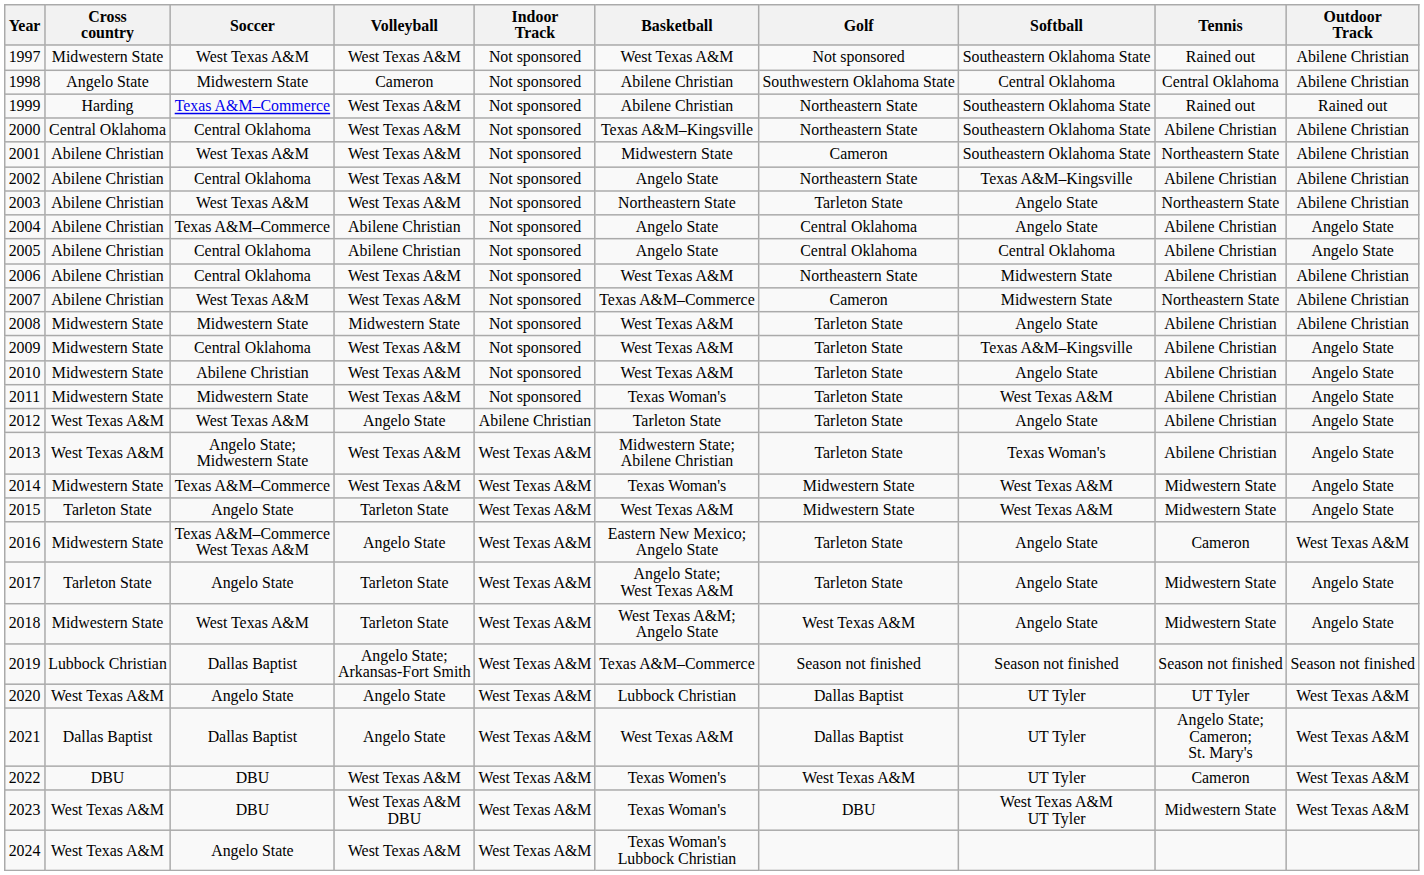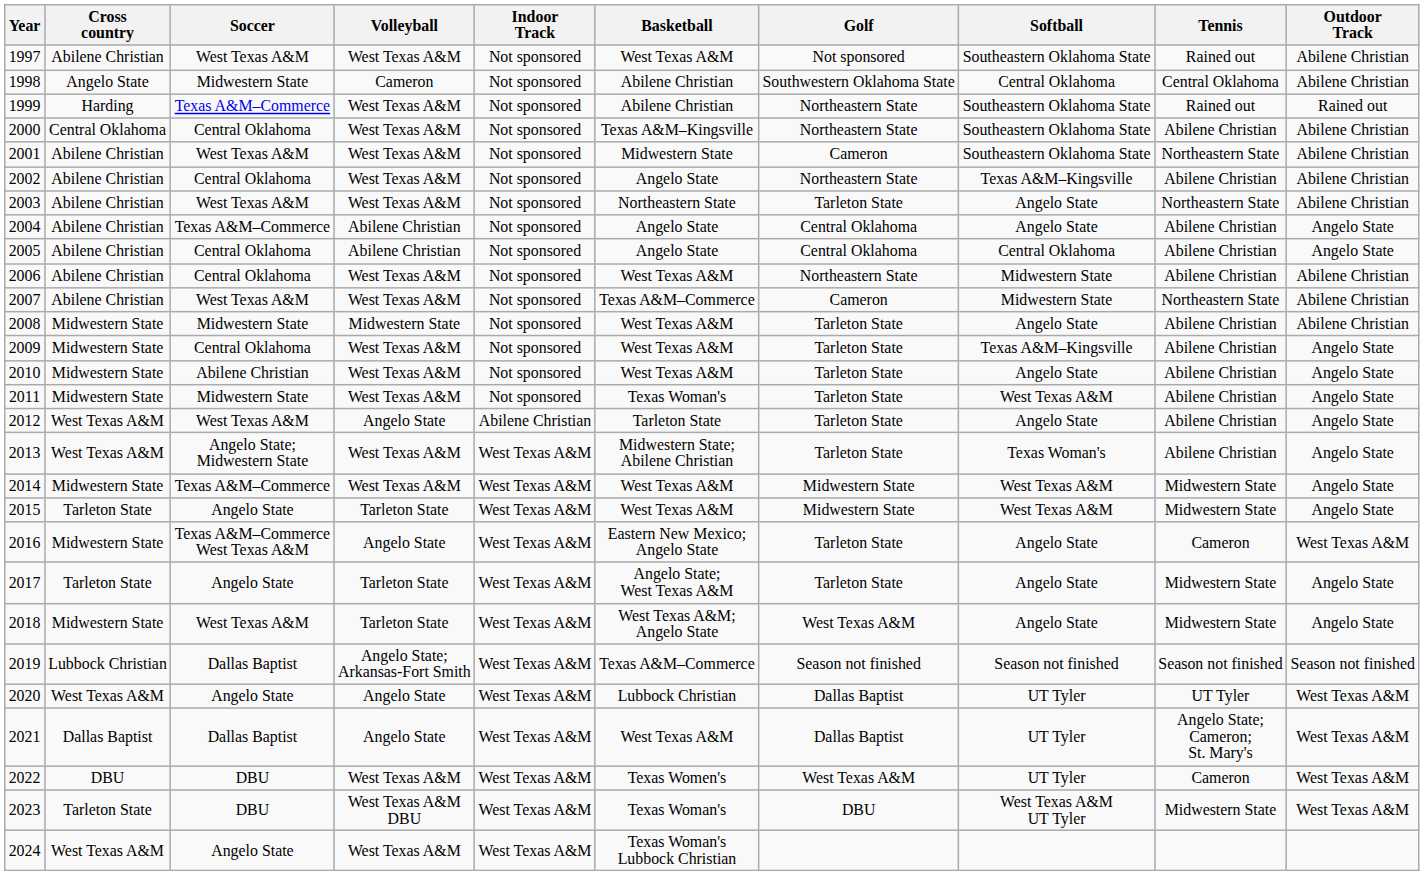 <table class="wikitable" style="font-size:8pt; text-align:center">
 <tr>
 <th>Year</th>
 <th>Cross<br>country</th>
 <th>Soccer</th>
 <th>Volleyball</th>
 <th>Indoor<br> Track</th>
 <th>Basketball</th>
 <th>Golf</th>
 <th>Softball</th>
 <th>Tennis</th>
 <th>Outdoor<br>Track</th>
 </tr>
 <tr>
 <td>1997</td>
-<td>Midwestern State</td>
+<td>Abilene Christian</td>
 <td>West Texas A&M</td>
 <td>West Texas A&M</td>
 <td>Not sponsored</td>
 <td>West Texas A&M</td>
 <td>Not sponsored</td>
 <td>Southeastern Oklahoma State</td>
 <td>Rained out</td>
 <td>Abilene Christian</td>
 </tr>
 <tr>
 <td>1998</td>
 <td>Angelo State</td>
 <td>Midwestern State</td>
 <td>Cameron</td>
 <td>Not sponsored</td>
 <td>Abilene Christian</td>
 <td>Southwestern Oklahoma State</td>
 <td>Central Oklahoma</td>
 <td>Central Oklahoma</td>
 <td>Abilene Christian</td>
 </tr>
 <tr>
 <td>1999</td>
 <td>Harding</td>
 <td><a href='#'>Texas A&M–Commerce</a></td>
 <td>West Texas A&M</td>
 <td>Not sponsored</td>
 <td>Abilene Christian</td>
 <td>Northeastern State</td>
 <td>Southeastern Oklahoma State</td>
 <td>Rained out</td>
 <td>Rained out</td>
 </tr>
 <tr>
 <td>2000</td>
 <td>Central Oklahoma</td>
 <td>Central Oklahoma</td>
 <td>West Texas A&M</td>
 <td>Not sponsored</td>
 <td>Texas A&M–Kingsville</td>
 <td>Northeastern State</td>
 <td>Southeastern Oklahoma State</td>
 <td>Abilene Christian</td>
 <td>Abilene Christian</td>
 </tr>
 <tr>
 <td>2001</td>
 <td>Abilene Christian</td>
 <td>West Texas A&M</td>
 <td>West Texas A&M</td>
 <td>Not sponsored</td>
 <td>Midwestern State</td>
 <td>Cameron</td>
 <td>Southeastern Oklahoma State</td>
 <td>Northeastern State</td>
 <td>Abilene Christian</td>
 </tr>
 <tr>
 <td>2002</td>
 <td>Abilene Christian</td>
 <td>Central Oklahoma</td>
 <td>West Texas A&M</td>
 <td>Not sponsored</td>
 <td>Angelo State</td>
 <td>Northeastern State</td>
 <td>Texas A&M–Kingsville</td>
 <td>Abilene Christian</td>
 <td>Abilene Christian</td>
 </tr>
 <tr>
 <td>2003</td>
 <td>Abilene Christian</td>
 <td>West Texas A&M</td>
 <td>West Texas A&M</td>
 <td>Not sponsored</td>
 <td>Northeastern State</td>
 <td>Tarleton State</td>
 <td>Angelo State</td>
 <td>Northeastern State</td>
 <td>Abilene Christian</td>
 </tr>
 <tr>
 <td>2004</td>
 <td>Abilene Christian</td>
 <td>Texas A&M–Commerce</td>
 <td>Abilene Christian</td>
 <td>Not sponsored</td>
 <td>Angelo State</td>
 <td>Central Oklahoma</td>
 <td>Angelo State</td>
 <td>Abilene Christian</td>
 <td>Angelo State</td>
 </tr>
 <tr>
 <td>2005</td>
 <td>Abilene Christian</td>
 <td>Central Oklahoma</td>
 <td>Abilene Christian</td>
 <td>Not sponsored</td>
 <td>Angelo State</td>
 <td>Central Oklahoma</td>
 <td>Central Oklahoma</td>
 <td>Abilene Christian</td>
 <td>Angelo State</td>
 </tr>
 <tr>
 <td>2006</td>
 <td>Abilene Christian</td>
 <td>Central Oklahoma</td>
 <td>West Texas A&M</td>
 <td>Not sponsored</td>
 <td>West Texas A&M</td>
 <td>Northeastern State</td>
 <td>Midwestern State</td>
 <td>Abilene Christian</td>
 <td>Abilene Christian</td>
 </tr>
 <tr>
 <td>2007</td>
 <td>Abilene Christian</td>
 <td>West Texas A&M</td>
 <td>West Texas A&M</td>
 <td>Not sponsored</td>
 <td>Texas A&M–Commerce</td>
 <td>Cameron</td>
 <td>Midwestern State</td>
 <td>Northeastern State</td>
 <td>Abilene Christian</td>
 </tr>
 <tr>
 <td>2008</td>
 <td>Midwestern State</td>
 <td>Midwestern State</td>
 <td>Midwestern State</td>
 <td>Not sponsored</td>
 <td>West Texas A&M</td>
 <td>Tarleton State</td>
 <td>Angelo State</td>
 <td>Abilene Christian</td>
 <td>Abilene Christian</td>
 </tr>
 <tr>
 <td>2009</td>
 <td>Midwestern State</td>
 <td>Central Oklahoma</td>
 <td>West Texas A&M</td>
 <td>Not sponsored</td>
 <td>West Texas A&M</td>
 <td>Tarleton State</td>
 <td>Texas A&M–Kingsville</td>
 <td>Abilene Christian</td>
 <td>Angelo State</td>
 </tr>
 <tr>
 <td>2010</td>
 <td>Midwestern State</td>
 <td>Abilene Christian</td>
 <td>West Texas A&M</td>
 <td>Not sponsored</td>
 <td>West Texas A&M</td>
 <td>Tarleton State</td>
 <td>Angelo State</td>
 <td>Abilene Christian</td>
 <td>Angelo State</td>
 </tr>
 <tr>
 <td>2011</td>
 <td>Midwestern State</td>
 <td>Midwestern State</td>
 <td>West Texas A&M</td>
 <td>Not sponsored</td>
 <td>Texas Woman's</td>
 <td>Tarleton State</td>
 <td>West Texas A&M</td>
 <td>Abilene Christian</td>
 <td>Angelo State</td>
 </tr>
 <tr>
 <td>2012</td>
 <td>West Texas A&M</td>
 <td>West Texas A&M</td>
 <td>Angelo State</td>
 <td>Abilene Christian</td>
 <td>Tarleton State</td>
 <td>Tarleton State</td>
 <td>Angelo State</td>
 <td>Abilene Christian</td>
 <td>Angelo State</td>
 </tr>
 <tr>
 <td>2013</td>
 <td>West Texas A&M</td>
 <td>Angelo State;<br>Midwestern State</td>
 <td>West Texas A&M</td>
 <td>West Texas A&M</td>
 <td>Midwestern State;<br>Abilene Christian</td>
 <td>Tarleton State</td>
 <td>Texas Woman's</td>
 <td>Abilene Christian</td>
 <td>Angelo State</td>
 </tr>
 <tr>
 <td>2014</td>
 <td>Midwestern State</td>
 <td>Texas A&M–Commerce</td>
 <td>West Texas A&M</td>
 <td>West Texas A&M</td>
-<td>Texas Woman's</td>
+<td>West Texas A&M</td>
 <td>Midwestern State</td>
 <td>West Texas A&M</td>
 <td>Midwestern State</td>
 <td>Angelo State</td>
 </tr>
 <tr>
 <td>2015</td>
 <td>Tarleton State</td>
 <td>Angelo State</td>
 <td>Tarleton State</td>
 <td>West Texas A&M</td>
 <td>West Texas A&M</td>
 <td>Midwestern State</td>
 <td>West Texas A&M</td>
 <td>Midwestern State</td>
 <td>Angelo State</td>
 </tr>
 <tr>
 <td>2016</td>
 <td>Midwestern State</td>
 <td>Texas A&M–Commerce<br>West Texas A&M</td>
 <td>Angelo State</td>
 <td>West Texas A&M</td>
 <td>Eastern New Mexico; <br>Angelo State</td>
 <td>Tarleton State</td>
 <td>Angelo State</td>
 <td>Cameron</td>
 <td>West Texas A&M</td>
 </tr>
 <tr>
 <td>2017</td>
 <td>Tarleton State</td>
 <td>Angelo State</td>
 <td>Tarleton State</td>
 <td>West Texas A&M</td>
 <td>Angelo State;<br> West Texas A&M</td>
 <td>Tarleton State</td>
 <td>Angelo State</td>
 <td>Midwestern State</td>
 <td>Angelo State</td>
 </tr>
 <tr>
 <td>2018</td>
 <td>Midwestern State</td>
 <td>West Texas A&M</td>
 <td>Tarleton State</td>
 <td>West Texas A&M</td>
 <td>West Texas A&M;<br> Angelo State</td>
 <td>West Texas A&M</td>
 <td>Angelo State</td>
 <td>Midwestern State</td>
 <td>Angelo State</td>
 </tr>
 <tr>
 <td>2019</td>
 <td>Lubbock Christian</td>
 <td>Dallas Baptist</td>
 <td>Angelo State; <br> Arkansas-Fort Smith</td>
 <td>West Texas A&M</td>
 <td>Texas A&M–Commerce</td>
 <td>Season not finished</td>
 <td>Season not finished</td>
 <td>Season not finished</td>
 <td>Season not finished</td>
 </tr>
 <tr>
 <td>2020</td>
 <td>West Texas A&M</td>
 <td>Angelo State</td>
 <td>Angelo State</td>
 <td>West Texas A&M</td>
 <td>Lubbock Christian</td>
 <td>Dallas Baptist</td>
 <td>UT Tyler</td>
 <td>UT Tyler</td>
 <td>West Texas A&M</td>
 </tr>
 <tr>
 <td>2021</td>
 <td>Dallas Baptist</td>
 <td>Dallas Baptist</td>
 <td>Angelo State</td>
 <td>West Texas A&M</td>
 <td>West Texas A&M</td>
 <td>Dallas Baptist</td>
 <td>UT Tyler</td>
 <td>Angelo State; <br> Cameron; <br> St. Mary's</td>
 <td>West Texas A&M</td>
 </tr>
 <tr>
 <td>2022</td>
 <td>DBU</td>
 <td>DBU</td>
 <td>West Texas A&M</td>
 <td>West Texas A&M</td>
 <td>Texas Women's</td>
 <td>West Texas A&M</td>
 <td>UT Tyler</td>
 <td>Cameron</td>
 <td>West Texas A&M</td>
 </tr>
 <tr>
 <td>2023</td>
-<td>West Texas A&M</td>
+<td>Tarleton State</td>
 <td>DBU</td>
 <td>West Texas A&M <br> DBU</td>
 <td>West Texas A&M</td>
 <td>Texas Woman's</td>
 <td>DBU</td>
 <td>West Texas A&M <br> UT Tyler</td>
 <td>Midwestern State</td>
 <td>West Texas A&M</td>
 </tr>
 <tr>
 <td>2024</td>
 <td>West Texas A&M</td>
 <td>Angelo State</td>
 <td>West Texas A&M</td>
 <td>West Texas A&M</td>
 <td>Texas Woman's <br> Lubbock Christian</td>
 <td></td>
 <td></td>
 <td></td>
 <td></td>
 </tr>
 </table>
